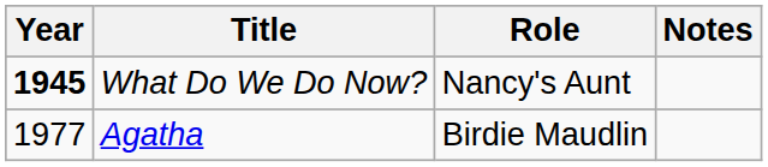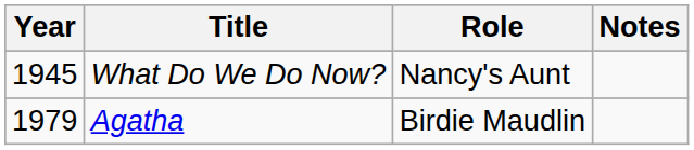 <table class="wikitable">
 <tr>
 <th>Year</th>
 <th>Title</th>
 <th>Role</th>
 <th>Notes</th>
 </tr>
 <tr>
-<td><strong>1945</strong></td>
+<td>1945</td>
 <td><em>What Do We Do Now?</em></td>
 <td>Nancy's Aunt</td>
 <td></td>
 </tr>
 <tr>
-<td>1977</td>
+<td>1979</td>
 <td><em><a href='#'>Agatha</a></em></td>
 <td>Birdie Maudlin</td>
 <td></td>
 </tr>
 </table>
